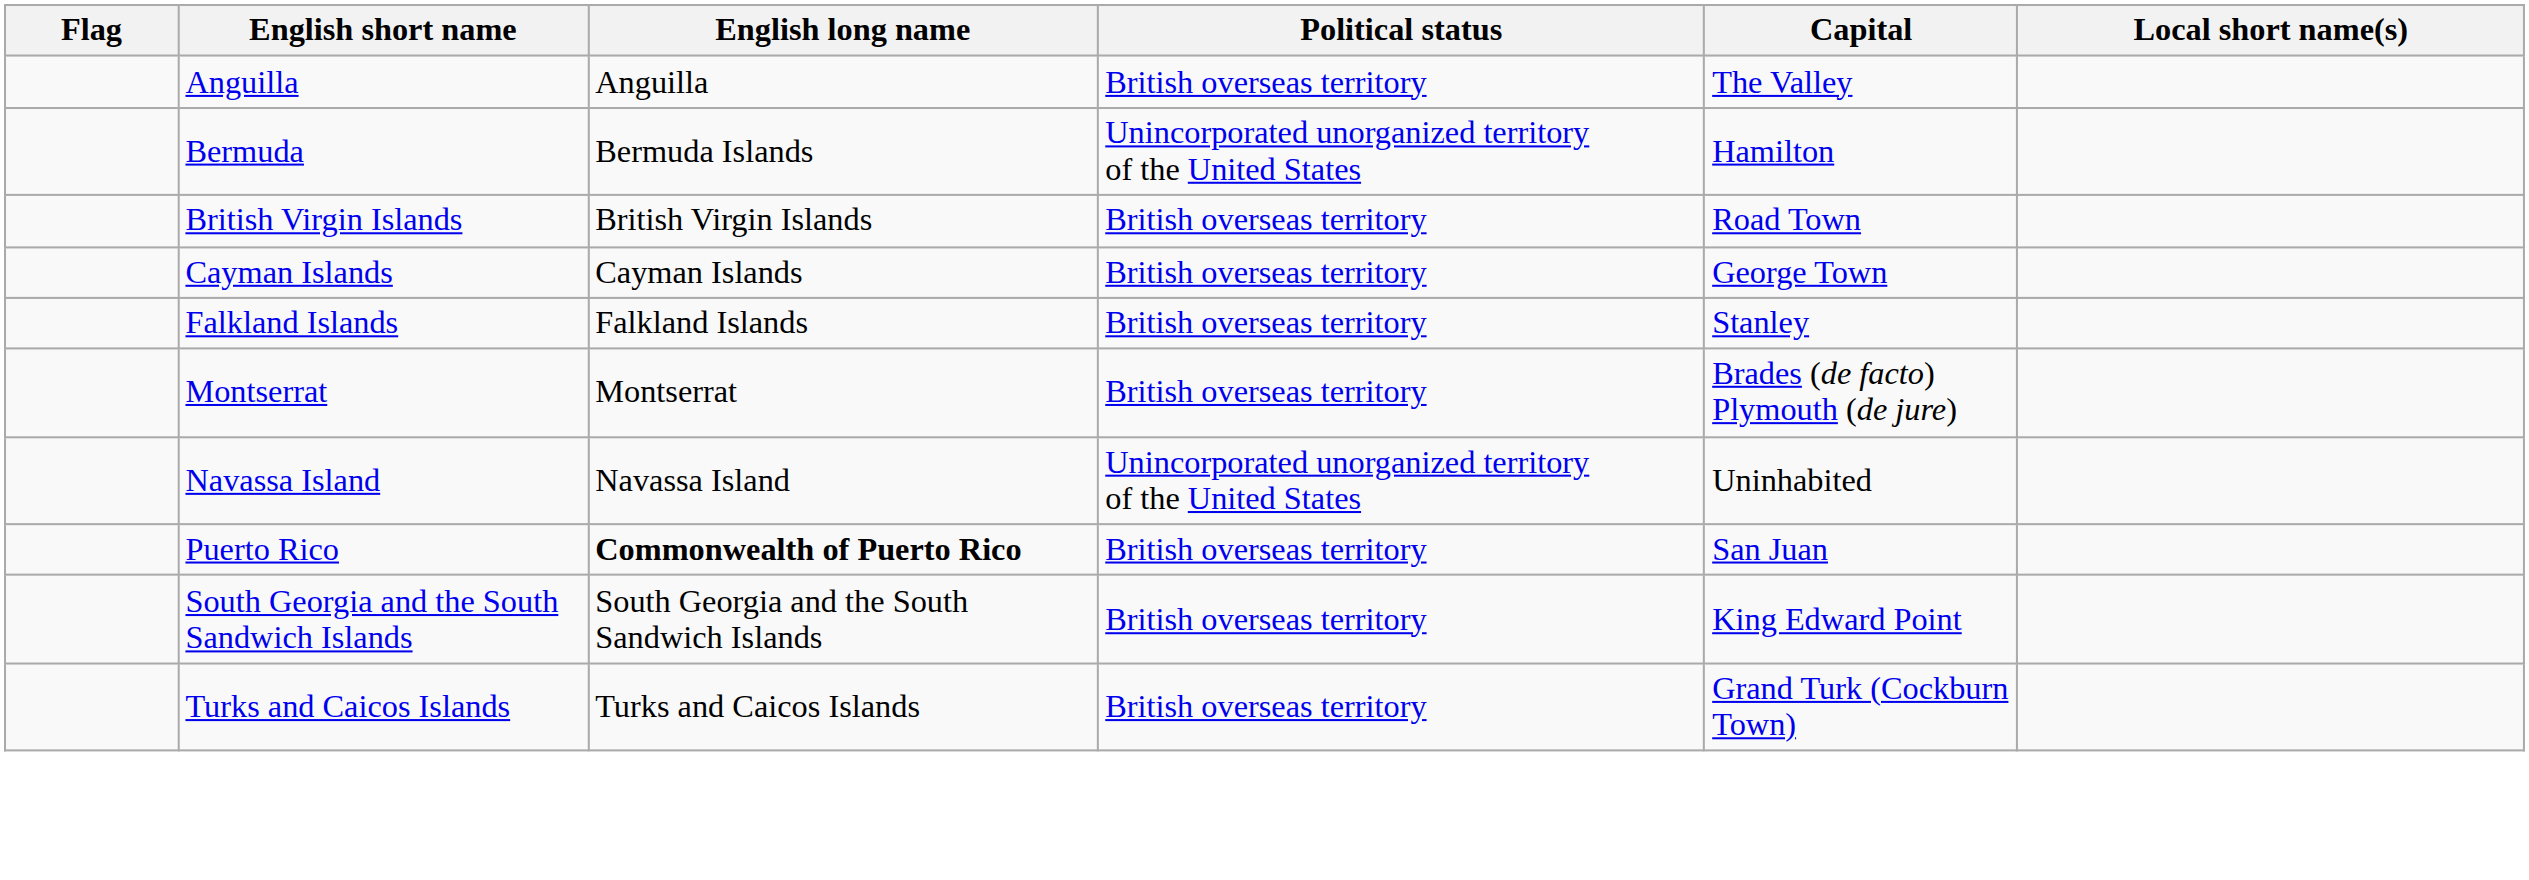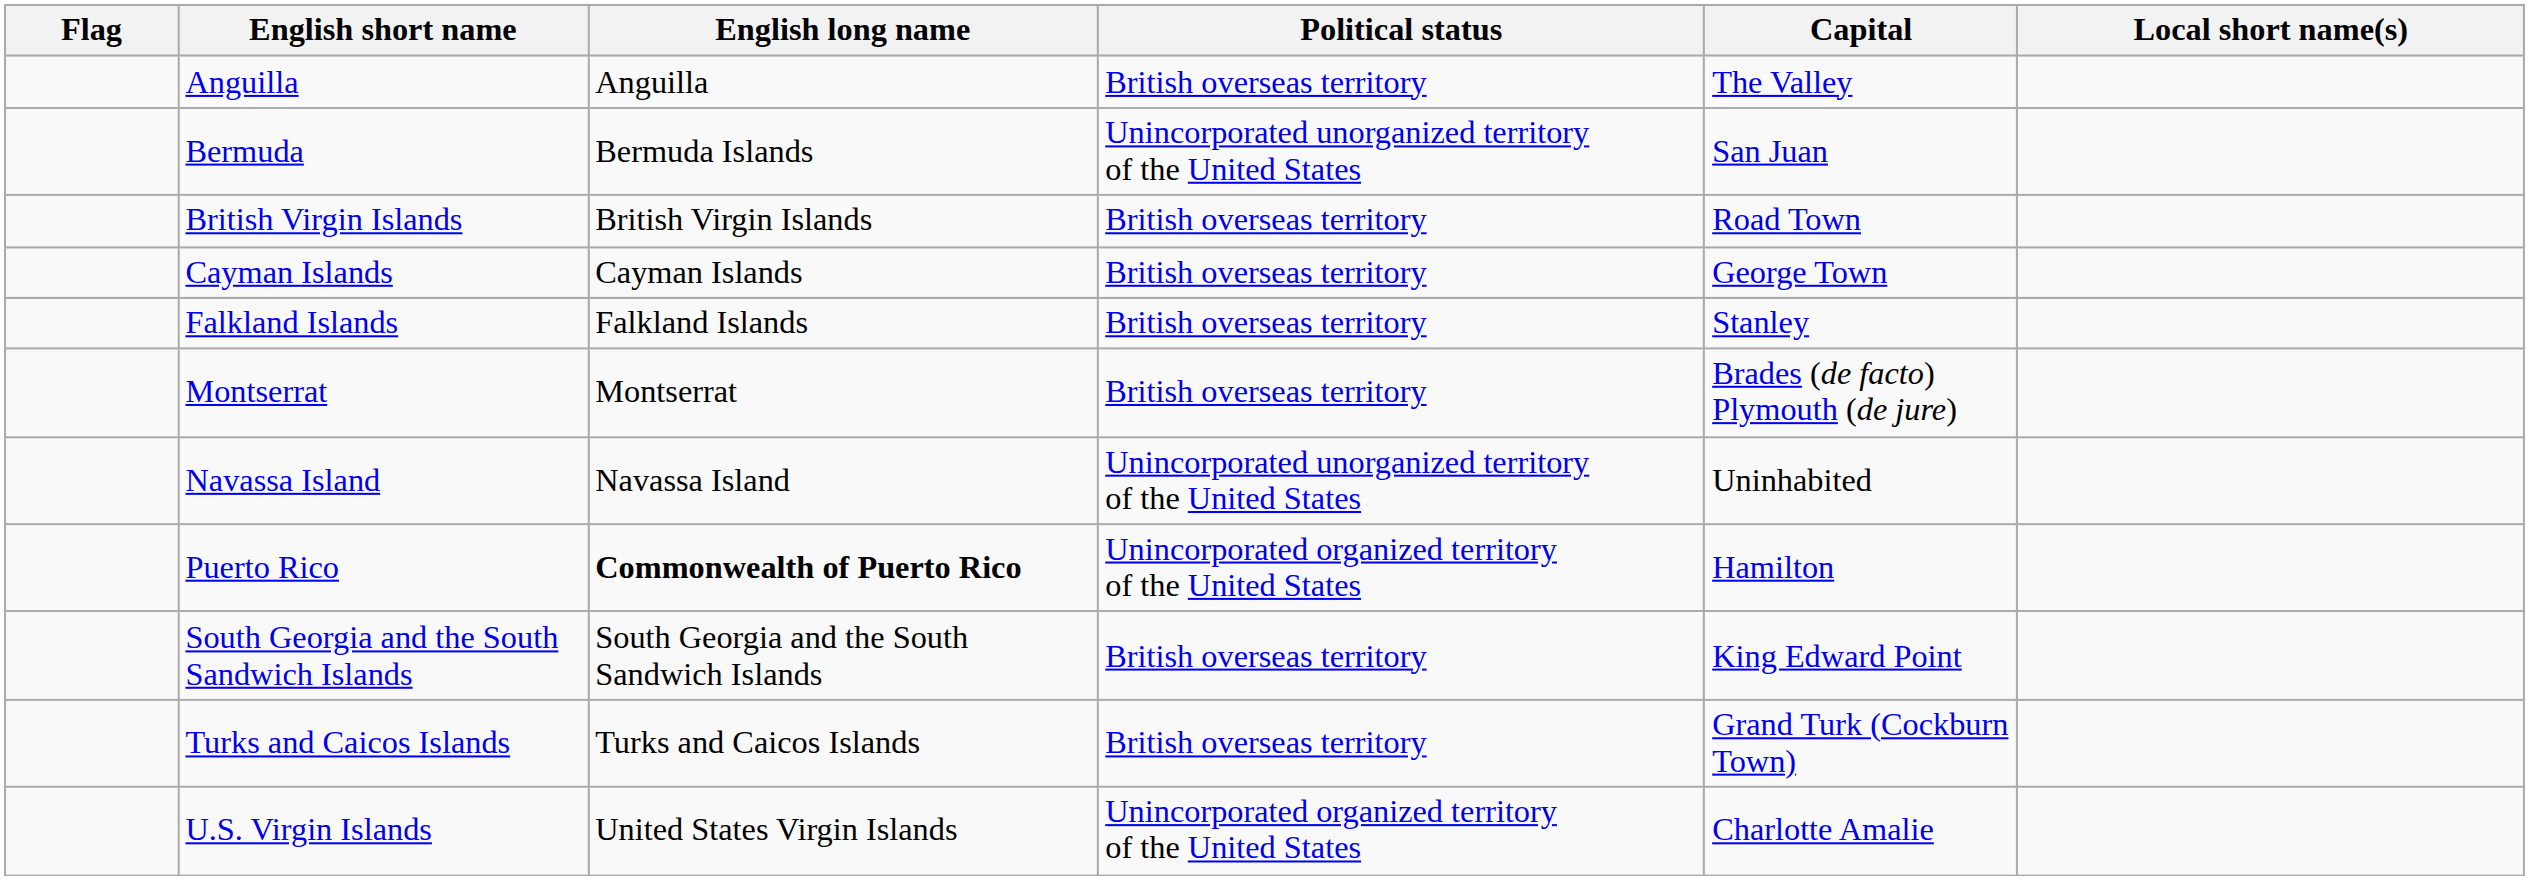 <table class="wikitable sortable" style="padding-right:1px; padding-left:1pt; padding-bottom:1px; padding-top:1px;">
 <tr style="background:#ececec;">
 <th class="unsortable" style="width:80px;">Flag</th>
 <th style="width:200px;">English short name</th>
 <th style="width:250px;">English long name</th>
 <th style="width:300px;">Political status</th>
 <th style="width:150px;">Capital</th>
 <th style="width:250px;">Local short name(s)</th>
 </tr>
 <tr>
 <td style="text-align:center;"></td>
 <td style="text-align:left;"><a href='#'>Anguilla</a></td>
 <td style="text-align:left;">Anguilla</td>
 <td style="text-align:left;"><a href='#'>British overseas territory</a></td>
 <td style="text-align:left;"><a href='#'>The Valley</a></td>
 <td style="text-align:left;"></td>
 </tr>
 <tr>
 <td style="text-align:center;"></td>
 <td style="text-align:left;"><a href='#'>Bermuda</a></td>
 <td style="text-align:left;">Bermuda Islands</td>
 <td style="text-align:left;"><a href='#'>Unincorporated unorganized territory</a><br>of the <a href='#'>United States</a></td>
-<td style="text-align:left;"><a href='#'>Hamilton</a></td>
+<td style="text-align:left;"><a href='#'>San Juan</a></td>
 <td style="text-align:left;"><br></td>
 </tr>
 <tr>
 <td style="text-align:center;"></td>
 <td style="text-align:left;"><a href='#'>British Virgin Islands</a></td>
 <td style="text-align:left;">British Virgin Islands</td>
 <td style="text-align:left;"><a href='#'>British overseas territory</a></td>
 <td style="text-align:left;"><a href='#'>Road Town</a></td>
 <td style="text-align:left;"></td>
 </tr>
 <tr>
 <td style="text-align:center;"></td>
 <td style="text-align:left;"><a href='#'>Cayman Islands</a></td>
 <td style="text-align:left;">Cayman Islands</td>
 <td style="text-align:left;"><a href='#'>British overseas territory</a></td>
 <td style="text-align:left;"><a href='#'>George Town</a></td>
 <td style="text-align:left;"></td>
 </tr>
 <tr>
 <td style="text-align:center;"></td>
 <td style="text-align:left;"><a href='#'>Falkland Islands</a></td>
 <td style="text-align:left;">Falkland Islands</td>
 <td style="text-align:left;"><a href='#'>British overseas territory</a></td>
 <td style="text-align:left;"><a href='#'>Stanley</a></td>
 <td style="text-align:left;"><br></td>
 </tr>
 <tr>
 <td style="text-align:center;"></td>
 <td style="text-align:left;"><a href='#'>Montserrat</a></td>
 <td style="text-align:left;">Montserrat</td>
 <td style="text-align:left;"><a href='#'>British overseas territory</a></td>
 <td style="text-align:left;"><a href='#'>Brades</a> (<em>de facto</em>)<br><a href='#'>Plymouth</a> (<em>de jure</em>)</td>
 <td style="text-align:left;"></td>
 </tr>
 <tr>
 <td style="text-align:center;"></td>
 <td style="text-align:left;"><a href='#'>Navassa Island</a></td>
 <td style="text-align:left;">Navassa Island</td>
 <td style="text-align:left;"><a href='#'>Unincorporated unorganized territory</a><br>of the <a href='#'>United States</a></td>
 <td style="text-align:left;">Uninhabited</td>
 <td style="text-align:left;"></td>
 </tr>
 <tr>
 <td style="text-align:center;"></td>
 <td style="text-align:left;"><a href='#'>Puerto Rico</a></td>
 <td style="text-align:left;"><strong>Commonwealth of Puerto Rico</strong></td>
-<td style="text-align:left;"><a href='#'>British overseas territory</a></td>
-<td style="text-align:left;"><a href='#'>San Juan</a></td>
+<td style="text-align:left;"><a href='#'>Unincorporated organized territory</a><br>of the <a href='#'>United States</a></td>
+<td style="text-align:left;"><a href='#'>Hamilton</a></td>
 <td style="text-align:left;"><br></td>
 </tr>
 <tr>
 <td style="text-align:center;"></td>
 <td style="text-align:left;"><a href='#'>South Georgia and the South Sandwich Islands</a></td>
 <td style="text-align:left;">South Georgia and the South Sandwich Islands</td>
 <td style="text-align:left;"><a href='#'>British overseas territory</a></td>
 <td style="text-align:left;"><a href='#'>King Edward Point</a></td>
 <td style="text-align:left;"></td>
 </tr>
 <tr>
 <td style="text-align:center;"></td>
 <td style="text-align:left;"><a href='#'>Turks and Caicos Islands</a></td>
 <td style="text-align:left;">Turks and Caicos Islands</td>
 <td style="text-align:left;"><a href='#'>British overseas territory</a></td>
 <td style="text-align:left;"><a href='#'>Grand Turk (Cockburn Town)</a></td>
 <td style="text-align:left;"></td>
 </tr>
+<tr>
+<td style="text-align:center;"></td>
+<td style="text-align:left;"><a href='#'>U.S. Virgin Islands</a></td>
+<td style="text-align:left;">United States Virgin Islands</td>
+<td style="text-align:left;"><a href='#'>Unincorporated organized territory</a><br>of the <a href='#'>United States</a></td>
+<td style="text-align:left;"><a href='#'>Charlotte Amalie</a></td>
+<td style="text-align:left;"></td>
+</tr>
 </table>
